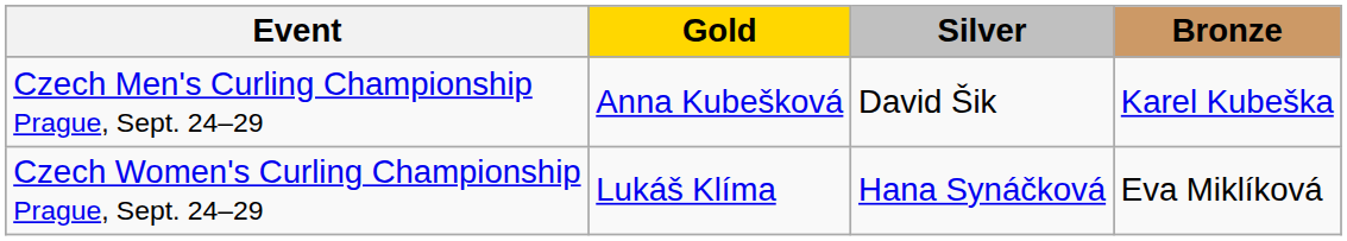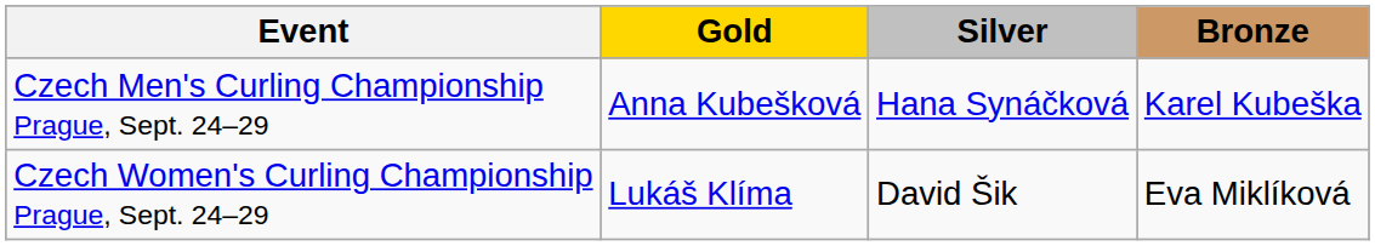 <table class="wikitable">
 <tr>
 <th>Event</th>
 <th style="background:gold">Gold</th>
 <th style="background:silver">Silver</th>
 <th style="background:#cc9966">Bronze</th>
 </tr>
 <tr>
 <td><a href='#'>Czech Men's Curling Championship</a><br> <small><a href='#'>Prague</a>, Sept. 24–29</small></td>
 <td><a href='#'>Anna Kubešková</a></td>
-<td>David Šik</td>
+<td><a href='#'>Hana Synáčková</a></td>
 <td><a href='#'>Karel Kubeška</a></td>
 </tr>
 <tr>
 <td><a href='#'>Czech Women's Curling Championship</a><br> <small><a href='#'>Prague</a>, Sept. 24–29</small></td>
 <td><a href='#'>Lukáš Klíma</a></td>
-<td><a href='#'>Hana Synáčková</a></td>
+<td>David Šik</td>
 <td>Eva Miklíková</td>
 </tr>
 </table>
